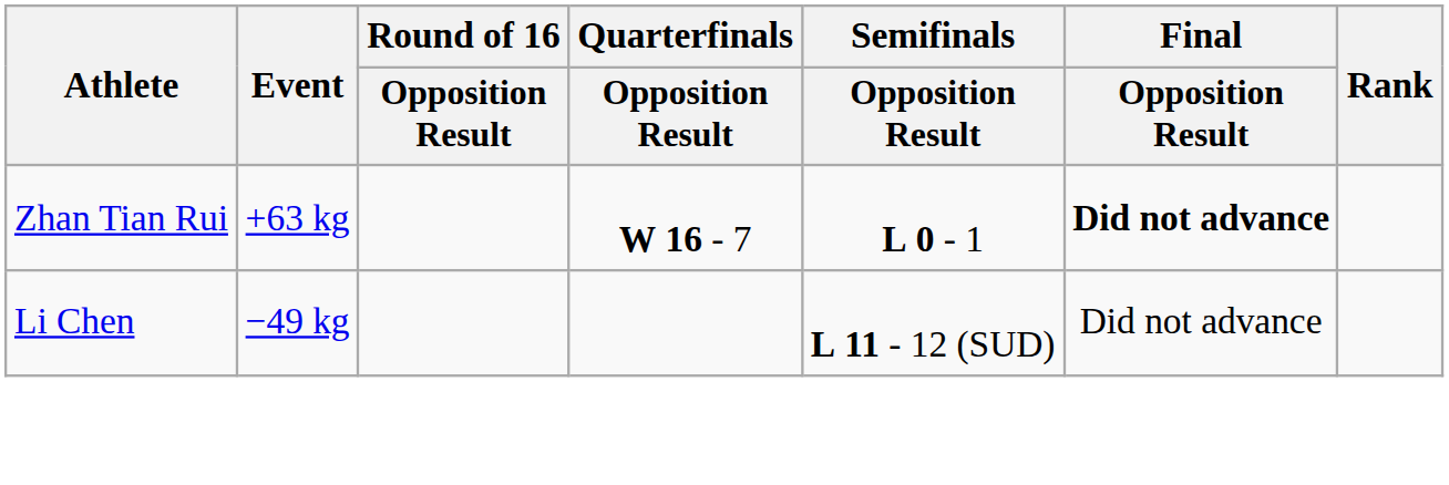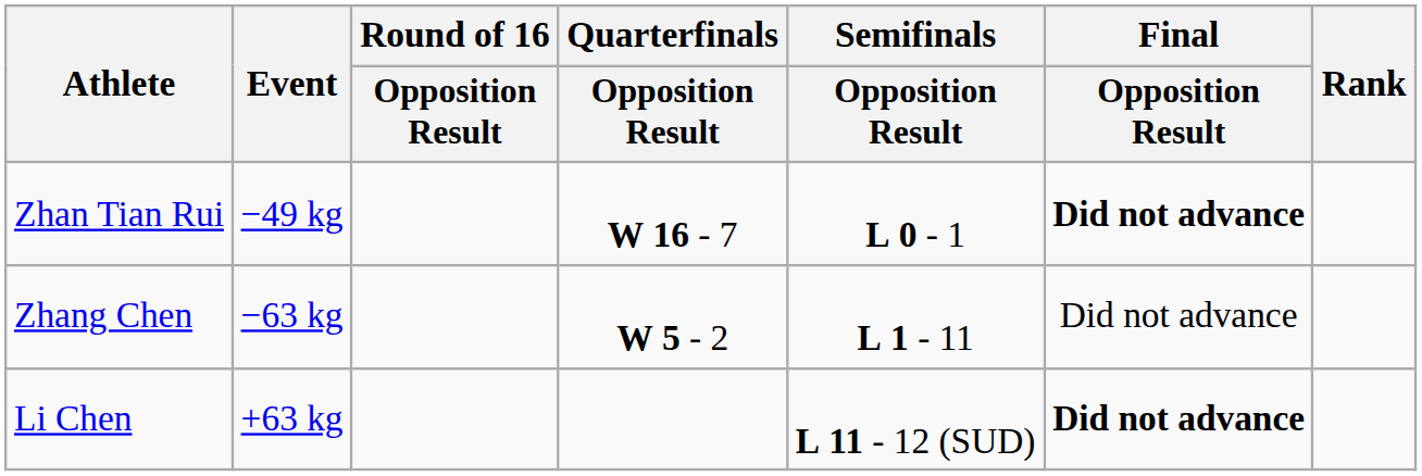 <table class="wikitable" style="font-size:90%;">
 <tr>
 <th rowspan=2>Athlete</th>
 <th rowspan=2>Event</th>
 <th>Round of 16</th>
 <th>Quarterfinals</th>
 <th>Semifinals</th>
 <th>Final</th>
 <th rowspan=2>Rank</th>
 </tr>
 <tr style="font-size:95%">
 <th>Opposition<br>Result</th>
 <th>Opposition<br>Result</th>
 <th>Opposition<br>Result</th>
 <th>Opposition<br>Result</th>
 </tr>
 <tr align=center>
 <td align=left><a href='#'>Zhan Tian Rui</a></td>
-<td align=left><a href='#'>+63 kg</a></td>
+<td align=left><a href='#'>−49 kg</a></td>
 <td></td>
 <td><br><strong>W</strong> <strong>16</strong> - 7</td>
 <td><br><strong>L</strong> <strong>0</strong> - 1</td>
 <td><strong>Did not advance</strong></td>
 <td></td>
 </tr>
 <tr align=center>
+<td align=left><a href='#'>Zhang Chen</a></td>
+<td align=left><a href='#'>−63 kg</a></td>
+<td></td>
+<td><br><strong>W</strong> <strong>5</strong> - 2</td>
+<td><br><strong>L</strong> <strong>1</strong> - 11</td>
+<td>Did not advance</td>
+<td></td>
+</tr>
+<tr align=center>
 <td align=left><a href='#'>Li Chen</a></td>
-<td align=left><a href='#'>−49 kg</a></td>
+<td align=left><a href='#'>+63 kg</a></td>
 <td></td>
 <td></td>
 <td><br><strong>L</strong> <strong>11</strong> - 12 (SUD)</td>
-<td>Did not advance</td>
+<td><strong>Did not advance</strong></td>
 <td></td>
 </tr>
 </table>
